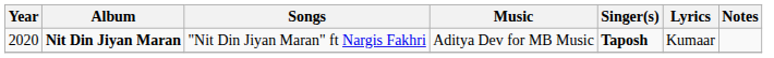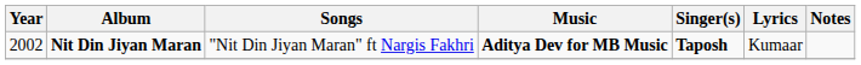 <table class="wikitable sortable">
 <tr>
 <th>Year</th>
 <th>Album</th>
 <th>Songs</th>
 <th>Music</th>
 <th>Singer(s)</th>
 <th>Lyrics</th>
 <th>Notes</th>
 </tr>
 <tr>
-<td rowspan="1">2020</td>
+<td rowspan="1">2002</td>
 <td rowspan="1"><strong>Nit Din Jiyan Maran</strong></td>
 <td>"Nit Din Jiyan Maran" ft <a href='#'>Nargis Fakhri</a></td>
-<td rowspan="1">Aditya Dev for MB Music</td>
+<td rowspan="1"><strong>Aditya Dev for MB Music</strong></td>
 <td><strong>Taposh</strong></td>
 <td>Kumaar</td>
 <td rowspan="1"></td>
 </tr>
 <tr>
 </tr>
 </table>
